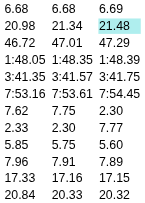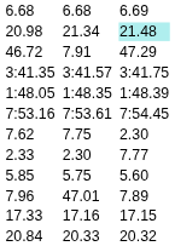 <table>
 <tr>
 <td></td>
 <td></td>
 <td>6.68</td>
 <td></td>
 <td>6.68</td>
 <td></td>
 <td>6.69</td>
 </tr>
 <tr>
 <td></td>
 <td></td>
 <td>20.98</td>
 <td></td>
 <td>21.34</td>
 <td></td>
 <td style="background: paleturquoise;">21.48</td>
 </tr>
 <tr>
 <td></td>
 <td></td>
 <td>46.72</td>
 <td></td>
-<td>47.01</td>
+<td>7.91</td>
 <td></td>
 <td>47.29</td>
+</tr>
+<tr>
+<td></td>
+<td></td>
+<td>3:41.35</td>
+<td></td>
+<td>3:41.57</td>
+<td></td>
+<td>3:41.75</td>
 </tr>
 <tr>
 <td></td>
 <td></td>
 <td>1:48.05</td>
 <td></td>
 <td>1:48.35</td>
 <td></td>
 <td>1:48.39</td>
-</tr>
-<tr>
-<td></td>
-<td></td>
-<td>3:41.35</td>
-<td></td>
-<td>3:41.57</td>
-<td></td>
-<td>3:41.75</td>
 </tr>
 <tr>
 <td></td>
 <td></td>
 <td>7:53.16</td>
 <td></td>
 <td>7:53.61</td>
 <td></td>
 <td>7:54.45</td>
 </tr>
 <tr>
 <td></td>
 <td></td>
 <td>7.62</td>
 <td></td>
 <td>7.75</td>
 <td></td>
 <td>2.30</td>
 </tr>
 <tr>
 <td></td>
 <td></td>
 <td>2.33</td>
 <td></td>
 <td>2.30</td>
 <td></td>
 <td>7.77</td>
 </tr>
 <tr>
 <td></td>
 <td></td>
 <td>5.85</td>
 <td></td>
 <td>5.75</td>
 <td></td>
 <td>5.60</td>
 </tr>
 <tr>
 <td></td>
 <td></td>
 <td>7.96</td>
 <td></td>
-<td>7.91</td>
+<td>47.01</td>
 <td></td>
 <td>7.89</td>
 </tr>
 <tr>
 <td></td>
 <td></td>
 <td>17.33</td>
 <td></td>
 <td>17.16</td>
 <td></td>
 <td>17.15</td>
 </tr>
 <tr>
 <td></td>
 <td></td>
 <td>20.84</td>
 <td></td>
 <td>20.33</td>
 <td></td>
 <td>20.32</td>
 </tr>
 </table>
